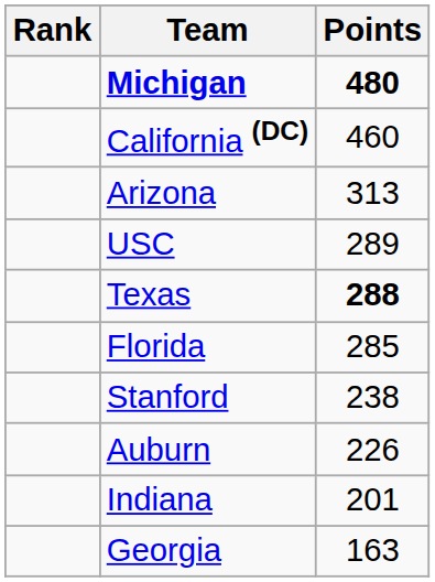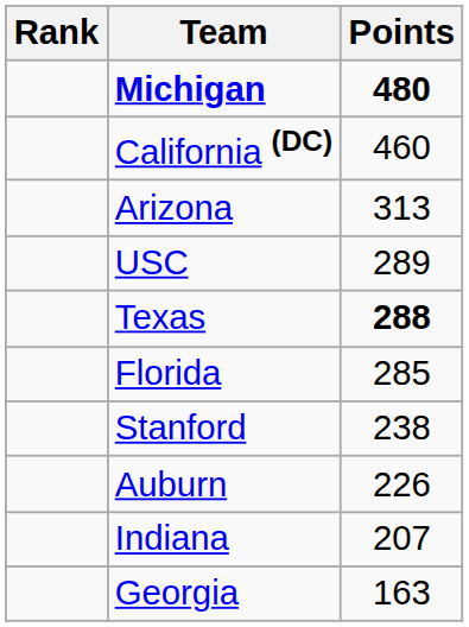 <table class="wikitable sortable" style="text-align:center">
 <tr>
 <th>Rank</th>
 <th>Team</th>
 <th>Points</th>
 </tr>
 <tr>
 <td></td>
 <td align=left><strong><a href='#'>Michigan</a></strong></td>
 <td><strong>480</strong></td>
 </tr>
 <tr>
 <td></td>
 <td align=left><a href='#'>California</a> <sup><strong>(DC)</strong></sup></td>
 <td>460</td>
 </tr>
 <tr>
 <td></td>
 <td align=left><a href='#'>Arizona</a></td>
 <td>313</td>
 </tr>
 <tr>
 <td></td>
 <td align=left><a href='#'>USC</a></td>
 <td>289</td>
 </tr>
 <tr>
 <td></td>
 <td align=left><a href='#'>Texas</a></td>
 <td><strong>288</strong></td>
 </tr>
 <tr>
 <td></td>
 <td align=left><a href='#'>Florida</a></td>
 <td>285</td>
 </tr>
 <tr>
 <td></td>
 <td align=left><a href='#'>Stanford</a></td>
 <td>238</td>
 </tr>
 <tr>
 <td></td>
 <td align=left><a href='#'>Auburn</a></td>
 <td>226</td>
 </tr>
 <tr>
 <td></td>
 <td align=left><a href='#'>Indiana</a></td>
-<td>201</td>
+<td>207</td>
 </tr>
 <tr>
 <td></td>
 <td align=left><a href='#'>Georgia</a></td>
 <td>163</td>
 </tr>
 </table>
